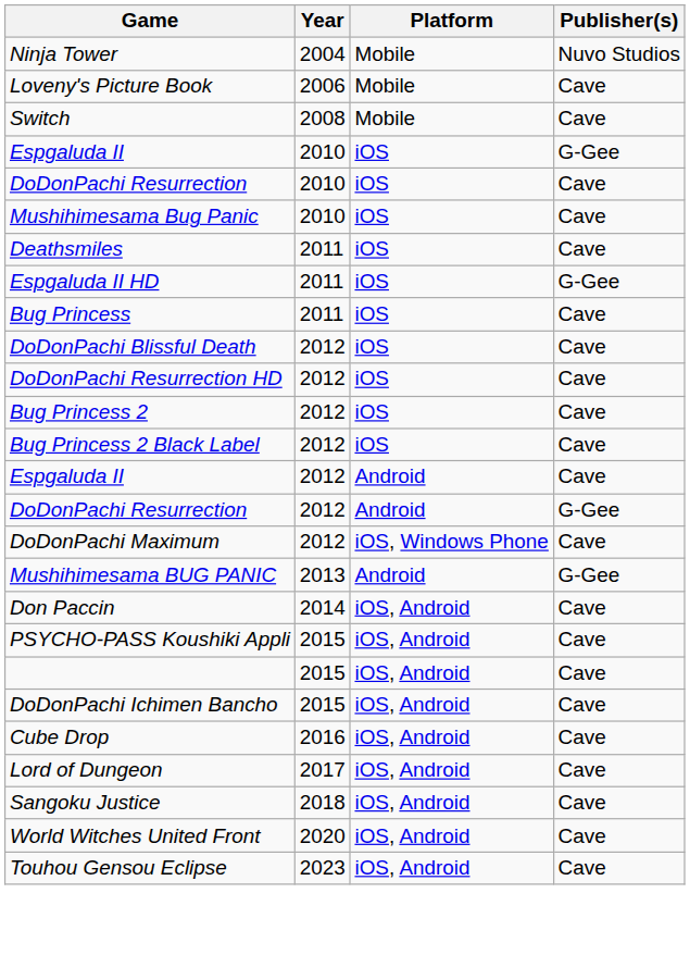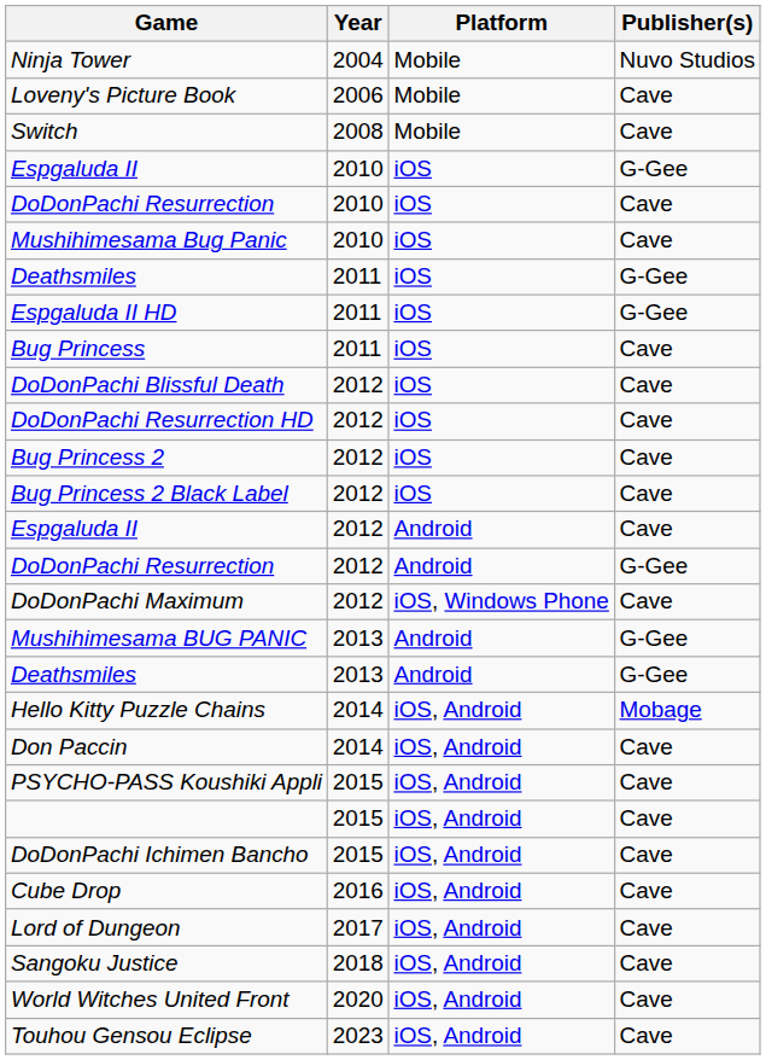 <table class="wikitable sortable">
 <tr>
 <th>Game</th>
 <th>Year</th>
 <th>Platform</th>
 <th>Publisher(s)</th>
 </tr>
 <tr>
 <td><em>Ninja Tower</em></td>
 <td>2004</td>
 <td>Mobile</td>
 <td>Nuvo Studios</td>
 </tr>
 <tr>
 <td><em>Loveny's Picture Book</em></td>
 <td>2006</td>
 <td>Mobile</td>
 <td>Cave</td>
 </tr>
 <tr>
 <td><em>Switch</em></td>
 <td>2008</td>
 <td>Mobile</td>
 <td>Cave</td>
 </tr>
 <tr>
 <td><em><a href='#'>Espgaluda II</a></em></td>
 <td>2010</td>
 <td><a href='#'>iOS</a></td>
 <td>G-Gee</td>
 </tr>
 <tr>
 <td><em><a href='#'>DoDonPachi Resurrection</a></em></td>
 <td>2010</td>
 <td><a href='#'>iOS</a></td>
 <td>Cave</td>
 </tr>
 <tr>
 <td><em><a href='#'>Mushihimesama Bug Panic</a></em></td>
 <td>2010</td>
 <td><a href='#'>iOS</a></td>
 <td>Cave</td>
 </tr>
 <tr>
 <td><em><a href='#'>Deathsmiles</a></em></td>
 <td>2011</td>
 <td><a href='#'>iOS</a></td>
-<td>Cave</td>
+<td>G-Gee</td>
 </tr>
 <tr>
 <td><em><a href='#'>Espgaluda II HD</a></em></td>
 <td>2011</td>
 <td><a href='#'>iOS</a></td>
 <td>G-Gee</td>
 </tr>
 <tr>
 <td><em><a href='#'>Bug Princess</a></em></td>
 <td>2011</td>
 <td><a href='#'>iOS</a></td>
 <td>Cave</td>
 </tr>
 <tr>
 <td><em><a href='#'>DoDonPachi Blissful Death</a></em></td>
 <td>2012</td>
 <td><a href='#'>iOS</a></td>
 <td>Cave</td>
 </tr>
 <tr>
 <td><em><a href='#'>DoDonPachi Resurrection HD</a></em></td>
 <td>2012</td>
 <td><a href='#'>iOS</a></td>
 <td>Cave</td>
 </tr>
 <tr>
 <td><em><a href='#'>Bug Princess 2</a></em></td>
 <td>2012</td>
 <td><a href='#'>iOS</a></td>
 <td>Cave</td>
 </tr>
 <tr>
 <td><em><a href='#'>Bug Princess 2 Black Label</a></em></td>
 <td>2012</td>
 <td><a href='#'>iOS</a></td>
 <td>Cave</td>
 </tr>
 <tr>
 <td><em><a href='#'>Espgaluda II</a></em></td>
 <td>2012</td>
 <td><a href='#'>Android</a></td>
 <td>Cave</td>
 </tr>
 <tr>
 <td><em><a href='#'>DoDonPachi Resurrection</a></em></td>
 <td>2012</td>
 <td><a href='#'>Android</a></td>
 <td>G-Gee</td>
 </tr>
 <tr>
 <td><em>DoDonPachi Maximum</em></td>
 <td>2012</td>
 <td><a href='#'>iOS</a>, <a href='#'>Windows Phone</a></td>
 <td>Cave</td>
 </tr>
 <tr>
 <td><em><a href='#'>Mushihimesama BUG PANIC</a></em></td>
 <td>2013</td>
 <td><a href='#'>Android</a></td>
 <td>G-Gee</td>
 </tr>
 <tr>
+<td><em><a href='#'>Deathsmiles</a></em></td>
+<td>2013</td>
+<td><a href='#'>Android</a></td>
+<td>G-Gee</td>
+</tr>
+<tr>
+<td><em>Hello Kitty Puzzle Chains</em></td>
+<td>2014</td>
+<td><a href='#'>iOS</a>, <a href='#'>Android</a></td>
+<td><a href='#'>Mobage</a></td>
+</tr>
+<tr>
 <td><em>Don Paccin</em></td>
 <td>2014</td>
 <td><a href='#'>iOS</a>, <a href='#'>Android</a></td>
 <td>Cave</td>
 </tr>
 <tr>
 <td><em>PSYCHO-PASS Koushiki Appli</em></td>
 <td>2015</td>
 <td><a href='#'>iOS</a>, <a href='#'>Android</a></td>
 <td>Cave</td>
 </tr>
 <tr>
 <td><em></em></td>
 <td>2015</td>
 <td><a href='#'>iOS</a>, <a href='#'>Android</a></td>
 <td>Cave</td>
 </tr>
 <tr>
 <td><em>DoDonPachi Ichimen Bancho</em></td>
 <td>2015</td>
 <td><a href='#'>iOS</a>, <a href='#'>Android</a></td>
 <td>Cave</td>
 </tr>
 <tr>
 <td><em>Cube Drop</em></td>
 <td>2016</td>
 <td><a href='#'>iOS</a>, <a href='#'>Android</a></td>
 <td>Cave</td>
 </tr>
 <tr>
 <td><em>Lord of Dungeon</em></td>
 <td>2017</td>
 <td><a href='#'>iOS</a>, <a href='#'>Android</a></td>
 <td>Cave</td>
 </tr>
 <tr>
 <td><em>Sangoku Justice</em></td>
 <td>2018</td>
 <td><a href='#'>iOS</a>, <a href='#'>Android</a></td>
 <td>Cave</td>
 </tr>
 <tr>
 <td><em>World Witches United Front</em></td>
 <td>2020</td>
 <td><a href='#'>iOS</a>, <a href='#'>Android</a></td>
 <td>Cave</td>
 </tr>
 <tr>
 <td><em>Touhou Gensou Eclipse</em></td>
 <td>2023</td>
 <td><a href='#'>iOS</a>, <a href='#'>Android</a></td>
 <td>Cave</td>
 </tr>
 </table>
